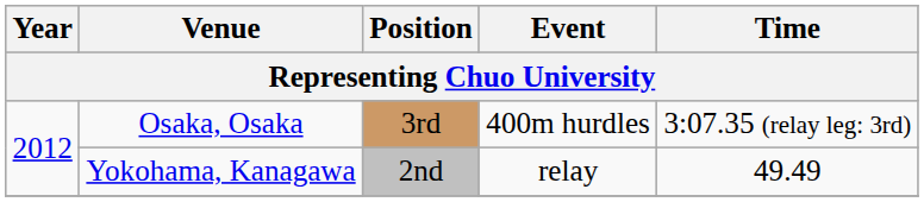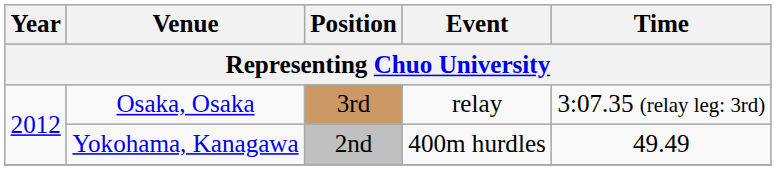 <table class="wikitable sortable" style=text-align:center>
 <tr>
 <th>Year</th>
 <th>Venue</th>
 <th>Position</th>
 <th>Event</th>
 <th>Time</th>
 </tr>
 <tr>
 <th colspan="5">Representing <a href='#'>Chuo University</a></th>
 </tr>
 <tr>
 <td rowspan=2><a href='#'>2012</a></td>
 <td><a href='#'>Osaka, Osaka</a></td>
 <td bgcolor="cc9966">3rd</td>
-<td>400m hurdles</td>
+<td> relay</td>
 <td>3:07.35 <small>(relay leg: 3rd)</small></td>
 </tr>
 <tr>
 <td><a href='#'>Yokohama, Kanagawa</a></td>
 <td bgcolor="silver">2nd</td>
-<td> relay</td>
+<td>400m hurdles</td>
 <td>49.49 </td>
 </tr>
 <tr>
 </tr>
 </table>
